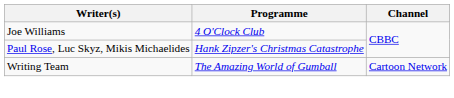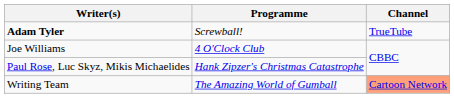 <table class="wikitable">
 <tr>
 <th>Writer(s)</th>
 <th>Programme</th>
 <th>Channel</th>
+</tr>
+<tr>
+<td><strong>Adam Tyler</strong></td>
+<td><em>Screwball!</em></td>
+<td><a href='#'>TrueTube</a></td>
 </tr>
 <tr>
 <td>Joe Williams</td>
 <td><em><a href='#'>4 O'Clock Club</a></em></td>
 <td rowspan="2"><a href='#'>CBBC</a></td>
 </tr>
 <tr>
 <td><a href='#'>Paul Rose</a>, Luc Skyz, Mikis Michaelides</td>
 <td><em><a href='#'>Hank Zipzer's Christmas Catastrophe</a></em></td>
 </tr>
 <tr>
 <td>Writing Team</td>
 <td><em><a href='#'>The Amazing World of Gumball</a></em></td>
-<td><a href='#'>Cartoon Network</a></td>
+<td style="background: lightsalmon;"><a href='#'>Cartoon Network</a></td>
 </tr>
 </table>
